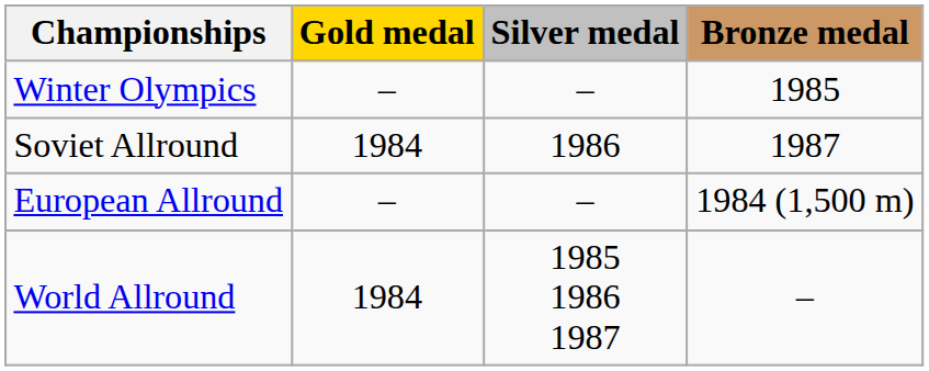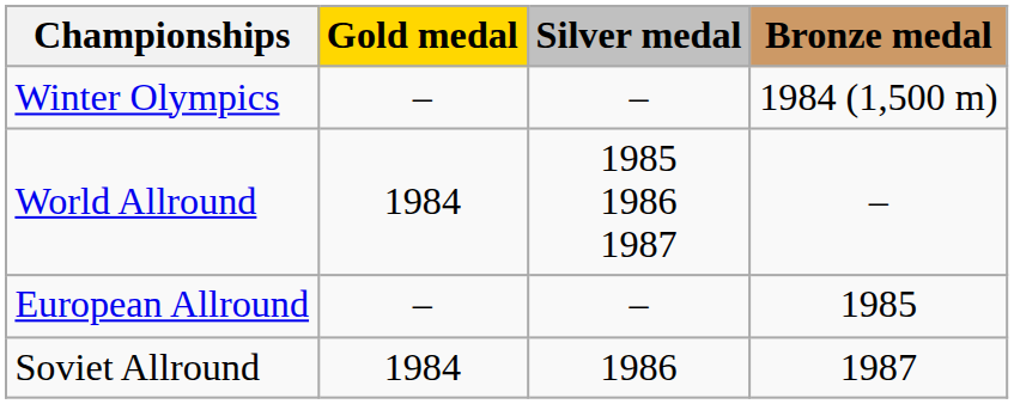 <table class="wikitable" style="text-align:center">
 <tr>
 <th>Championships</th>
 <td bgcolor=gold><strong>Gold medal</strong></td>
 <td bgcolor=silver><strong>Silver medal</strong></td>
 <td bgcolor=cc9966><strong>Bronze medal</strong></td>
 </tr>
 <tr>
 <td align="left"><a href='#'>Winter Olympics</a></td>
 <td>–</td>
 <td>–</td>
+<td>1984 (1,500 m)</td>
+</tr>
+<tr>
+<td align="left"><a href='#'>World Allround</a></td>
+<td>1984</td>
+<td>1985 <br> 1986 <br> 1987</td>
+<td>–</td>
+</tr>
+<tr>
+<td align="left"><a href='#'>European Allround</a></td>
+<td>–</td>
+<td>–</td>
 <td>1985</td>
 </tr>
 <tr>
 <td align="left">Soviet Allround</td>
 <td>1984</td>
 <td>1986</td>
 <td>1987</td>
 </tr>
-<tr>
-<td align="left"><a href='#'>European Allround</a></td>
-<td>–</td>
-<td>–</td>
-<td>1984 (1,500 m)</td>
-</tr>
-<tr>
-<td align="left"><a href='#'>World Allround</a></td>
-<td>1984</td>
-<td>1985 <br> 1986 <br> 1987</td>
-<td>–</td>
-</tr>
 </table>
